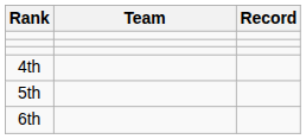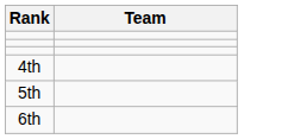 <table class=wikitable style="text-align:center;">
 <tr>
 <th>Rank</th>
 <th width=170>Team</th>
-<th>Record</th>
 </tr>
 <tr>
 <td></td>
 <td align=left></td>
-<td align=center></td>
 </tr>
 <tr>
 <td></td>
 <td align=left></td>
-<td align=center></td>
 </tr>
 <tr>
 <td></td>
 <td align=left></td>
-<td align=center></td>
 </tr>
 <tr>
 <td>4th</td>
 <td align=left></td>
-<td align=center></td>
 </tr>
 <tr>
 <td>5th</td>
 <td align=left></td>
-<td align=center></td>
 </tr>
 <tr>
 <td>6th</td>
 <td align=left></td>
-<td align=center></td>
 </tr>
 </table>
